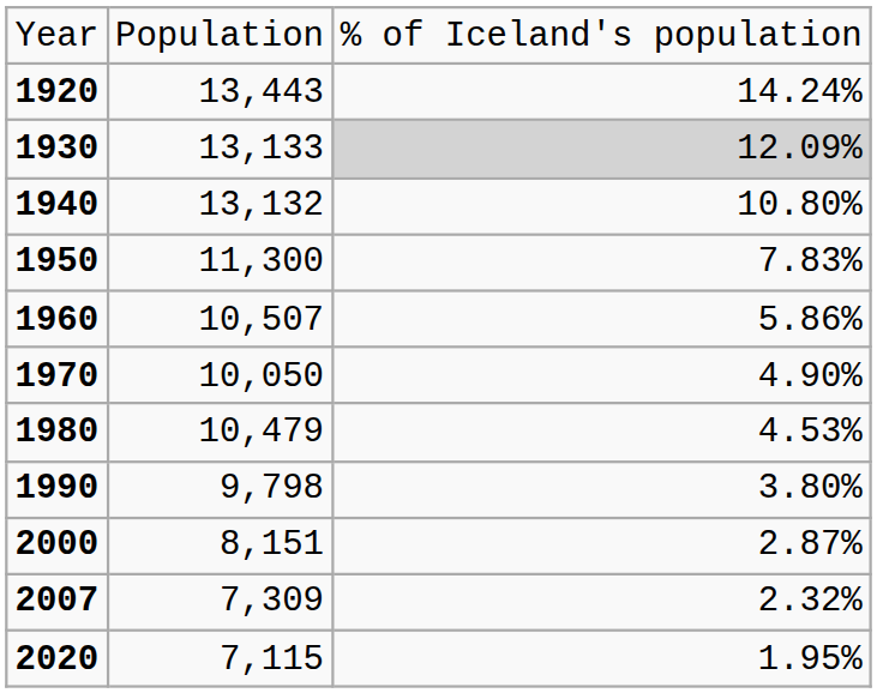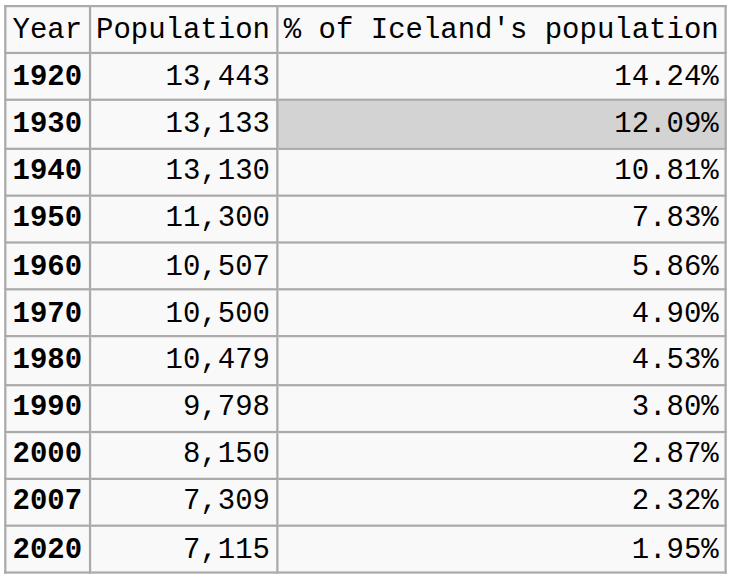 <table class="wikitable" style="float:right;margin:1em 0 1em 1em;text-align:right">
 <tr>
 <td>Year</td>
 <td>Population</td>
 <td>% of Iceland's population</td>
 </tr>
 <tr>
 <td><strong>1920</strong></td>
 <td>13,443</td>
 <td>14.24%</td>
 </tr>
 <tr>
 <td><strong>1930</strong></td>
 <td>13,133</td>
 <td style="background: lightgrey;">12.09%</td>
 </tr>
 <tr>
 <td><strong>1940</strong></td>
-<td>13,132</td>
-<td>10.80%</td>
+<td>13,130</td>
+<td>10.81%</td>
 </tr>
 <tr>
 <td><strong>1950</strong></td>
 <td>11,300</td>
 <td>7.83%</td>
 </tr>
 <tr>
 <td><strong>1960</strong></td>
 <td>10,507</td>
 <td>5.86%</td>
 </tr>
 <tr>
 <td><strong>1970</strong></td>
-<td>10,050</td>
+<td>10,500</td>
 <td>4.90%</td>
 </tr>
 <tr>
 <td><strong>1980</strong></td>
 <td>10,479</td>
 <td>4.53%</td>
 </tr>
 <tr>
 <td><strong>1990</strong></td>
 <td>9,798</td>
 <td>3.80%</td>
 </tr>
 <tr>
 <td><strong>2000</strong></td>
-<td>8,151</td>
+<td>8,150</td>
 <td>2.87%</td>
 </tr>
 <tr>
 <td><strong>2007</strong></td>
 <td>7,309</td>
 <td>2.32%</td>
 </tr>
 <tr>
 <td><strong>2020</strong></td>
 <td>7,115</td>
 <td>1.95%</td>
 </tr>
 </table>
